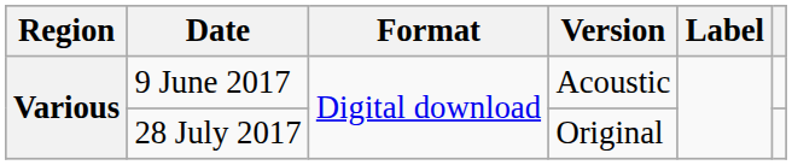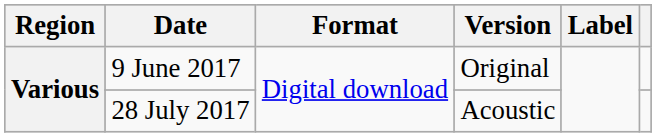 <table class="wikitable plainrowheaders">
 <tr>
 <th>Region</th>
 <th>Date</th>
 <th>Format</th>
 <th>Version</th>
 <th>Label</th>
 <th></th>
 </tr>
 <tr>
 <th scope="row" rowspan="2">Various</th>
 <td>9 June 2017</td>
 <td rowspan="2"><a href='#'>Digital download</a></td>
-<td>Acoustic</td>
+<td>Original</td>
 <td rowspan="2"></td>
 <td></td>
 </tr>
 <tr>
 <td>28 July 2017</td>
-<td>Original</td>
+<td>Acoustic</td>
 <td></td>
 </tr>
 </table>
